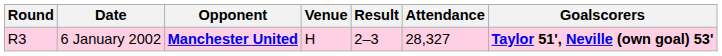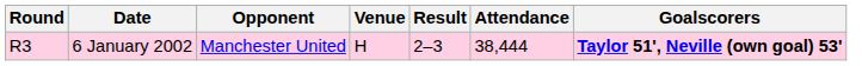 <table class="wikitable">
 <tr>
 <th>Round</th>
 <th>Date</th>
 <th>Opponent</th>
 <th>Venue</th>
 <th>Result</th>
 <th>Attendance</th>
 <th>Goalscorers</th>
 </tr>
 <tr style="background-color: #ffd0e3;">
 <td>R3</td>
 <td>6 January 2002</td>
-<td><strong><a href='#'>Manchester United</a></strong></td>
+<td><a href='#'>Manchester United</a></td>
 <td>H</td>
 <td>2–3</td>
-<td>28,327</td>
+<td>38,444</td>
 <td><strong><a href='#'>Taylor</a> 51', <a href='#'>Neville</a> (own goal) 53'</strong></td>
 </tr>
 </table>
